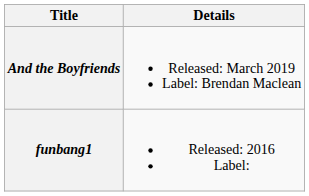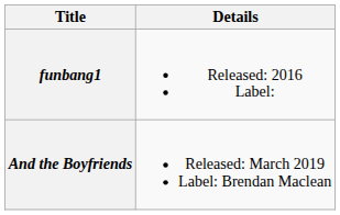 <table class="wikitable plainrowheaders" style="text-align:center;" border="1">
 <tr>
 <th>Title</th>
 <th>Details</th>
 </tr>
 <tr>
+<th scope="row"><em>funbang1</em></th>
+<td><br><ul><li>Released: 2016</li><li>Label:</li></ul></td>
+</tr>
+<tr>
 <th scope="row"><em>And the Boyfriends</em></th>
 <td><br><ul><li>Released: March 2019</li><li>Label: Brendan Maclean</li></ul></td>
 </tr>
-<tr>
-<th scope="row"><em>funbang1</em></th>
-<td><br><ul><li>Released: 2016</li><li>Label:</li></ul></td>
-</tr>
 </table>
